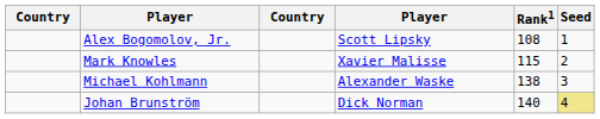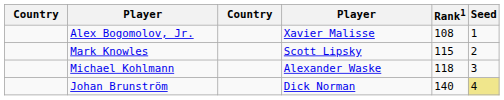 <table class="sortable wikitable">
 <tr>
 <th width="70">Country</th>
 <th width="175">Player</th>
 <th width="70">Country</th>
 <th width="175">Player</th>
 <th>Rank<sup>1</sup></th>
 <th>Seed</th>
 </tr>
 <tr>
 <td></td>
 <td><a href='#'>Alex Bogomolov, Jr.</a></td>
 <td></td>
-<td><a href='#'>Scott Lipsky</a></td>
+<td><a href='#'>Xavier Malisse</a></td>
 <td>108</td>
 <td>1</td>
 </tr>
 <tr>
 <td></td>
 <td><a href='#'>Mark Knowles</a></td>
 <td></td>
-<td><a href='#'>Xavier Malisse</a></td>
+<td><a href='#'>Scott Lipsky</a></td>
 <td>115</td>
 <td>2</td>
 </tr>
 <tr>
 <td></td>
 <td><a href='#'>Michael Kohlmann</a></td>
 <td></td>
 <td><a href='#'>Alexander Waske</a></td>
-<td>138</td>
+<td>118</td>
 <td>3</td>
 </tr>
 <tr>
 <td></td>
 <td><a href='#'>Johan Brunström</a></td>
 <td></td>
 <td><a href='#'>Dick Norman</a></td>
 <td>140</td>
 <td style="background: khaki;">4</td>
 </tr>
 </table>
